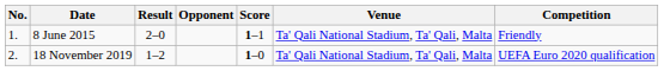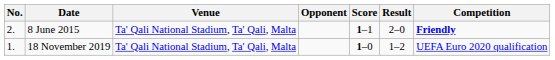 <table class="wikitable">
 <tr>
 <th>No.</th>
 <th>Date</th>
-<th>Result</th>
+<th>Venue</th>
 <th>Opponent</th>
 <th>Score</th>
-<th>Venue</th>
+<th>Result</th>
 <th>Competition</th>
 </tr>
 <tr>
-<td>1.</td>
+<td>2.</td>
 <td>8 June 2015</td>
-<td align=center>2–0</td>
+<td><a href='#'>Ta' Qali National Stadium</a>, <a href='#'>Ta' Qali</a>, <a href='#'>Malta</a></td>
 <td></td>
 <td align=center><strong>1</strong>–1</td>
-<td><a href='#'>Ta' Qali National Stadium</a>, <a href='#'>Ta' Qali</a>, <a href='#'>Malta</a></td>
-<td><a href='#'>Friendly</a></td>
+<td align=center>2–0</td>
+<td><strong><a href='#'>Friendly</a></strong></td>
 </tr>
 <tr>
-<td>2.</td>
+<td>1.</td>
 <td>18 November 2019</td>
-<td align=center>1–2</td>
+<td><a href='#'>Ta' Qali National Stadium</a>, <a href='#'>Ta' Qali</a>, <a href='#'>Malta</a></td>
 <td></td>
 <td align=center><strong>1</strong>–0</td>
-<td><a href='#'>Ta' Qali National Stadium</a>, <a href='#'>Ta' Qali</a>, <a href='#'>Malta</a></td>
+<td align=center>1–2</td>
 <td><a href='#'>UEFA Euro 2020 qualification</a></td>
 </tr>
 </table>
